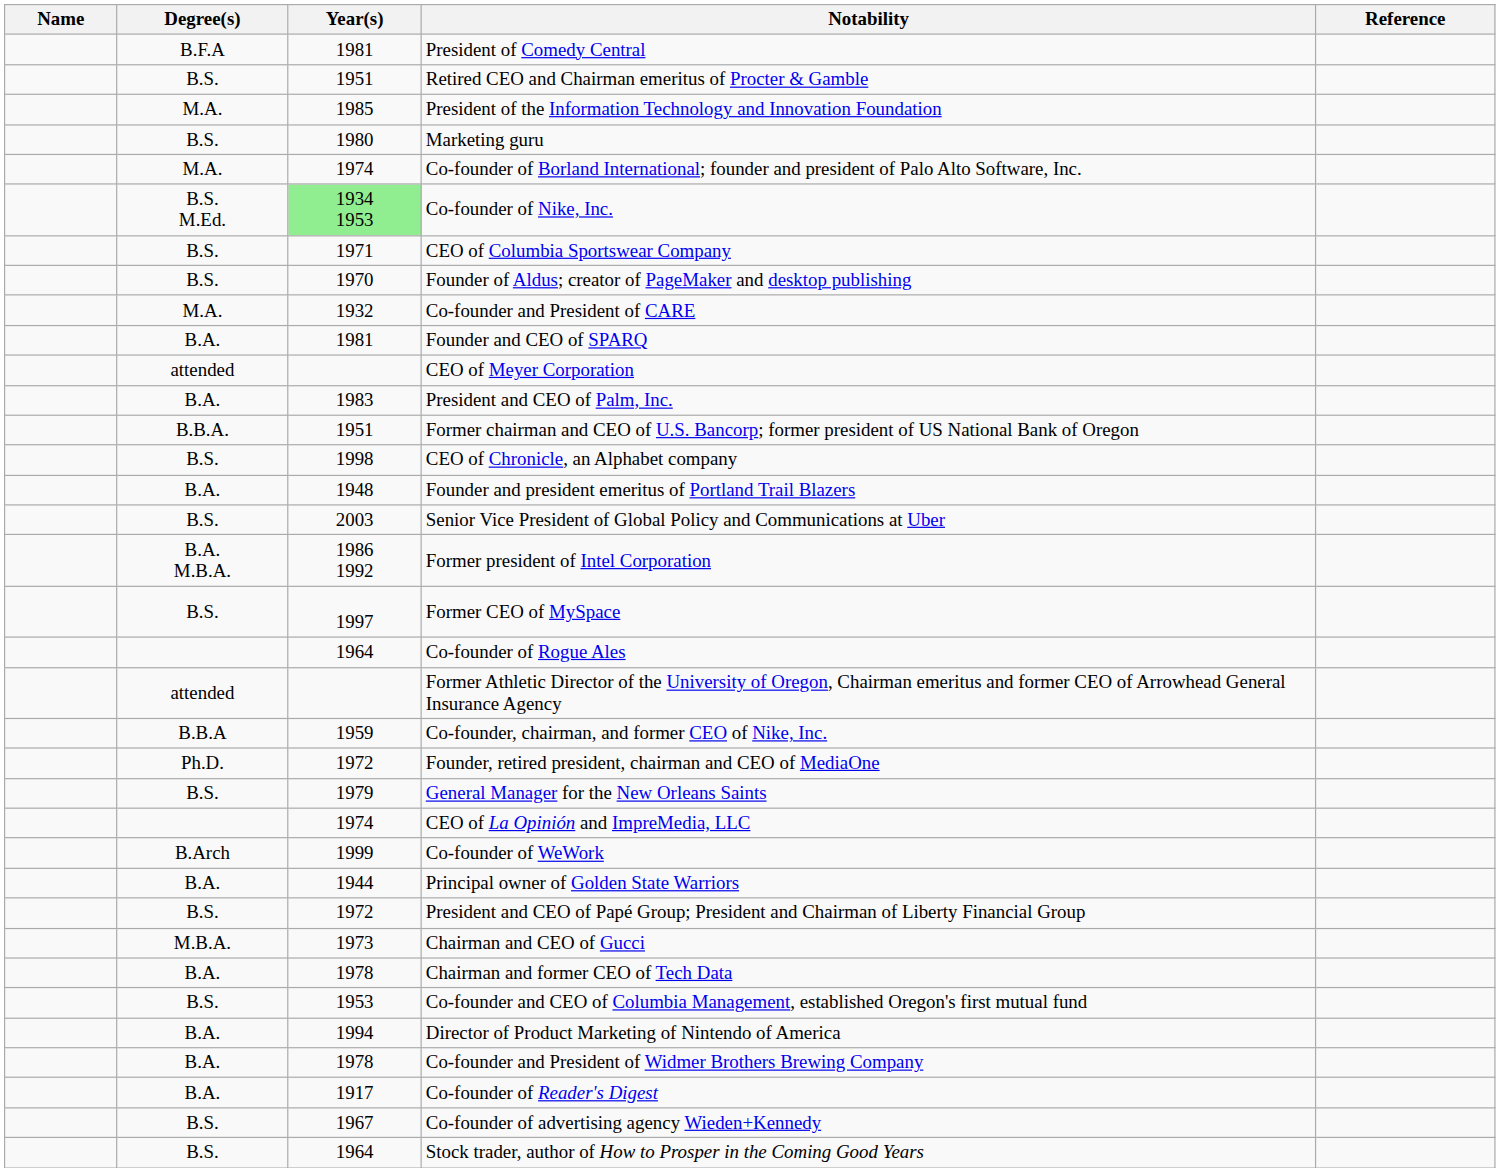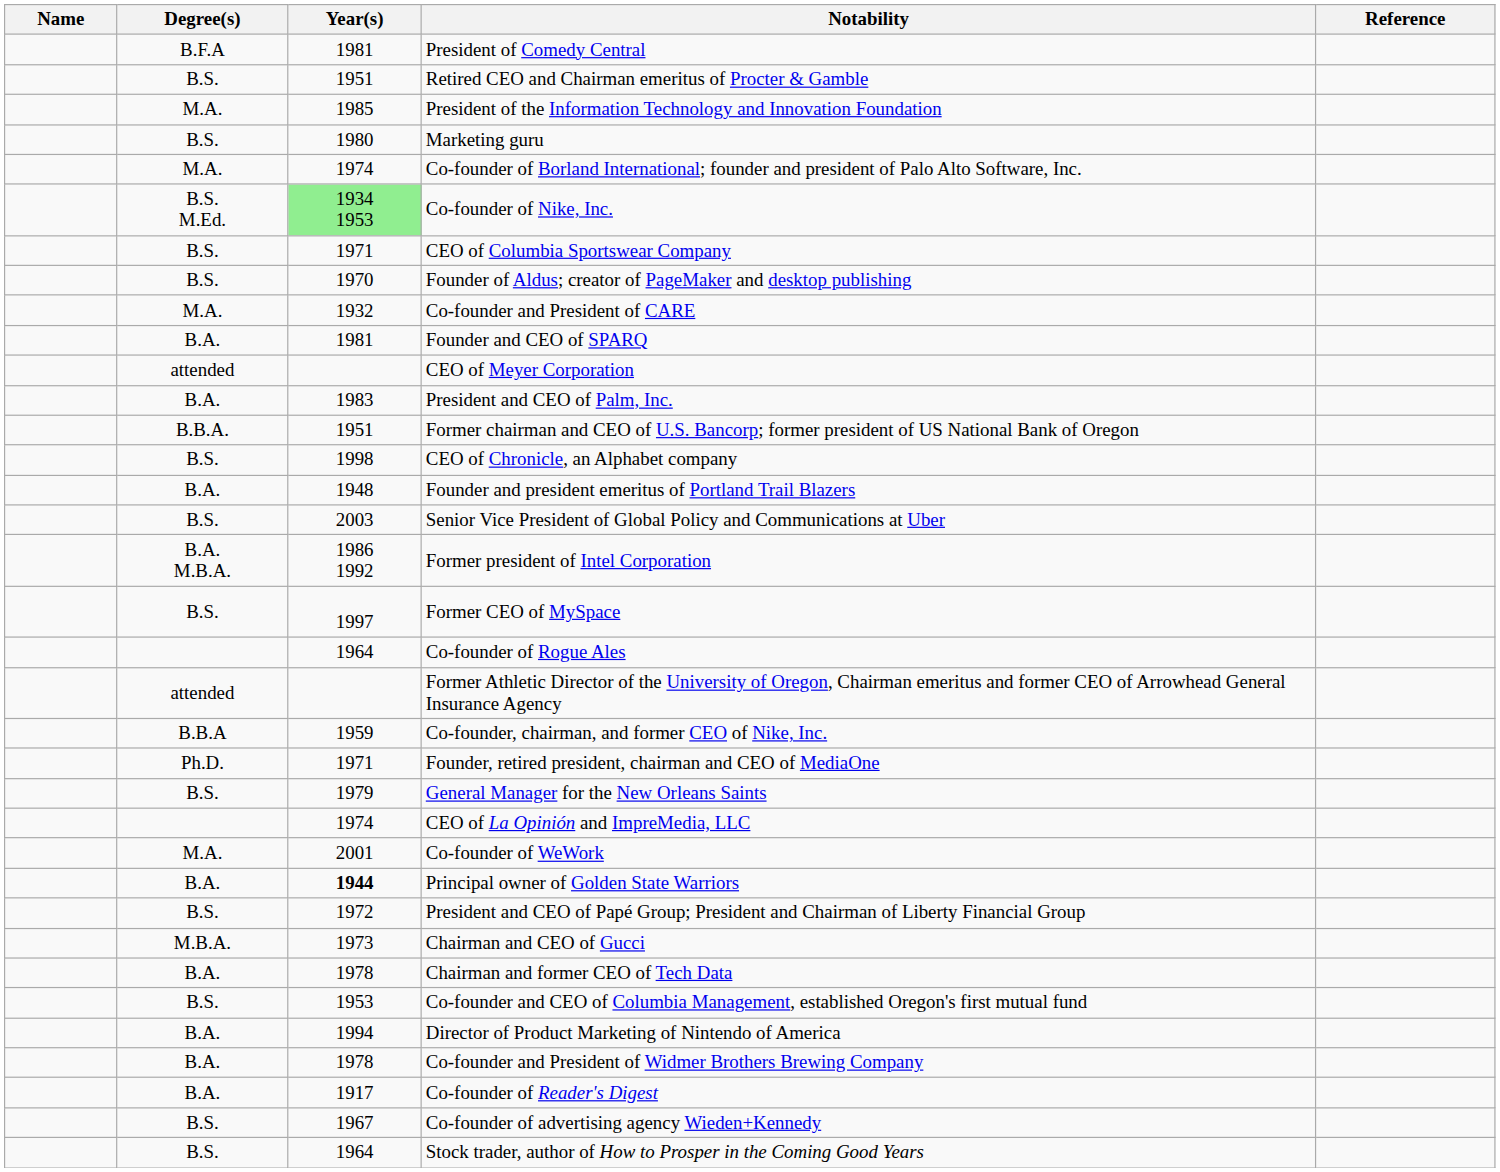 <table class="wikitable sortable" style="width:100%">
 <tr>
 <th width="* ">Name</th>
 <th>Degree(s)</th>
 <th>Year(s)</th>
 <th width="60%" class="unsortable">Notability</th>
 <th width="* " class="unsortable">Reference</th>
 </tr>
 <tr>
 <td></td>
 <td align="center">B.F.A</td>
 <td align="center">1981</td>
 <td>President of <a href='#'>Comedy Central</a></td>
 <td align="center"></td>
 </tr>
 <tr>
 <td></td>
 <td align="center">B.S.</td>
 <td align="center">1951</td>
 <td>Retired CEO and Chairman emeritus of <a href='#'>Procter & Gamble</a></td>
 <td align="center"></td>
 </tr>
 <tr>
 <td></td>
 <td align="center">M.A.</td>
 <td align="center">1985</td>
 <td>President of the <a href='#'>Information Technology and Innovation Foundation</a></td>
 <td align="center"></td>
 </tr>
 <tr>
 <td></td>
 <td align="center">B.S.</td>
 <td align="center">1980</td>
 <td>Marketing guru</td>
 <td align="center"></td>
 </tr>
 <tr>
 <td></td>
 <td align="center">M.A.</td>
 <td align="center">1974</td>
 <td>Co-founder of <a href='#'>Borland International</a>; founder and president of Palo Alto Software, Inc.</td>
 <td align="center"></td>
 </tr>
 <tr>
 <td></td>
 <td align="center">B.S.<br>M.Ed.</td>
 <td align="center" style="background: lightgreen;">1934<br>1953</td>
 <td>Co-founder of <a href='#'>Nike, Inc.</a></td>
 <td align="center"></td>
 </tr>
 <tr>
 <td></td>
 <td align="center">B.S.</td>
 <td align="center">1971</td>
 <td>CEO of <a href='#'>Columbia Sportswear Company</a></td>
 <td align="center"></td>
 </tr>
 <tr>
 <td></td>
 <td align="center">B.S.</td>
 <td align="center">1970</td>
 <td>Founder of <a href='#'>Aldus</a>; creator of <a href='#'>PageMaker</a> and <a href='#'>desktop publishing</a></td>
 <td align="center"></td>
 </tr>
 <tr>
 <td></td>
 <td align="center">M.A.</td>
 <td align="center">1932</td>
 <td>Co-founder and President of <a href='#'>CARE</a></td>
 <td align="center"></td>
 </tr>
 <tr>
 <td></td>
 <td align="center">B.A.</td>
 <td align="center">1981</td>
 <td>Founder and CEO of <a href='#'>SPARQ</a></td>
 <td align="center"></td>
 </tr>
 <tr>
 <td></td>
 <td align="center">attended</td>
 <td align="center"></td>
 <td>CEO of <a href='#'>Meyer Corporation</a></td>
 <td align="center"></td>
 </tr>
 <tr>
 <td></td>
 <td align="center">B.A.</td>
 <td align="center">1983</td>
 <td>President and CEO of <a href='#'>Palm, Inc.</a></td>
 <td align="center"></td>
 </tr>
 <tr>
 <td></td>
 <td align="center">B.B.A.</td>
 <td align="center">1951</td>
 <td>Former chairman and CEO of <a href='#'>U.S. Bancorp</a>; former president of US National Bank of Oregon</td>
 <td align="center"></td>
 </tr>
 <tr>
 <td></td>
 <td align="center">B.S.</td>
 <td align="center">1998</td>
 <td>CEO of <a href='#'>Chronicle</a>, an Alphabet company</td>
 <td align="center"></td>
 </tr>
 <tr>
 <td></td>
 <td align="center">B.A.</td>
 <td align="center">1948</td>
 <td>Founder and president emeritus of <a href='#'>Portland Trail Blazers</a></td>
 <td align="center"></td>
 </tr>
 <tr>
 <td></td>
 <td align="center">B.S.</td>
 <td align="center">2003</td>
 <td>Senior Vice President of Global Policy and Communications at <a href='#'>Uber</a></td>
 <td align="center"></td>
 </tr>
 <tr>
 <td></td>
 <td align="center">B.A.<br>M.B.A.</td>
 <td align="center">1986<br>1992</td>
 <td>Former president of <a href='#'>Intel Corporation</a></td>
 <td align="center"></td>
 </tr>
 <tr>
 <td></td>
 <td align="center">B.S.</td>
 <td align="center"><br>1997</td>
 <td>Former CEO of <a href='#'>MySpace</a></td>
 <td align="center"></td>
 </tr>
 <tr>
 <td></td>
 <td align="center"></td>
 <td align="center">1964</td>
 <td>Co-founder of <a href='#'>Rogue Ales</a></td>
 <td align="center"></td>
 </tr>
 <tr>
 <td></td>
 <td align="center">attended</td>
 <td align="center"></td>
 <td>Former Athletic Director of the <a href='#'>University of Oregon</a>, Chairman emeritus and former CEO of Arrowhead General Insurance Agency</td>
 <td align="center"></td>
 </tr>
 <tr>
 <td></td>
 <td align="center">B.B.A</td>
 <td align="center">1959</td>
 <td>Co-founder, chairman, and former <a href='#'>CEO</a> of <a href='#'>Nike, Inc.</a></td>
 <td align="center"></td>
 </tr>
 <tr>
 <td></td>
 <td align="center">Ph.D.</td>
-<td align="center">1972</td>
+<td align="center">1971</td>
 <td>Founder, retired president, chairman and CEO of <a href='#'>MediaOne</a></td>
 <td align="center"></td>
 </tr>
 <tr>
 <td></td>
 <td align="center">B.S.</td>
 <td align="center">1979</td>
 <td><a href='#'>General Manager</a> for the <a href='#'>New Orleans Saints</a></td>
 <td align="center"></td>
 </tr>
 <tr>
 <td></td>
 <td align="center"></td>
 <td align="center">1974</td>
 <td>CEO of <em><a href='#'>La Opinión</a></em> and <a href='#'>ImpreMedia, LLC</a></td>
 <td align="center"></td>
 </tr>
 <tr>
 <td></td>
-<td align="center">B.Arch</td>
-<td align="center">1999</td>
+<td align="center">M.A.</td>
+<td align="center">2001</td>
 <td>Co-founder of <a href='#'>WeWork</a></td>
 <td align="center"></td>
 </tr>
 <tr>
 <td></td>
 <td align="center">B.A.</td>
-<td align="center">1944</td>
+<td align="center"><strong>1944</strong></td>
 <td>Principal owner of <a href='#'>Golden State Warriors</a></td>
 <td align="center"></td>
 </tr>
 <tr>
 <td></td>
 <td align="center">B.S.</td>
 <td align="center">1972</td>
 <td>President and CEO of Papé Group; President and Chairman of Liberty Financial Group</td>
 <td align="center"></td>
 </tr>
 <tr>
 <td></td>
 <td align="center">M.B.A.</td>
 <td align="center">1973</td>
 <td>Chairman and CEO of <a href='#'>Gucci</a></td>
 <td align="center"></td>
 </tr>
 <tr>
 <td></td>
 <td align="center">B.A.</td>
 <td align="center">1978</td>
 <td>Chairman and former CEO of <a href='#'>Tech Data</a></td>
 <td align="center"></td>
 </tr>
 <tr>
 <td></td>
 <td align="center">B.S.</td>
 <td align="center">1953</td>
 <td>Co-founder and CEO of <a href='#'>Columbia Management</a>, established Oregon's first mutual fund</td>
 <td align="center"></td>
 </tr>
 <tr>
 <td></td>
 <td align="center">B.A.</td>
 <td align="center">1994</td>
 <td>Director of Product Marketing of Nintendo of America</td>
 <td align="center"></td>
 </tr>
 <tr>
 <td></td>
 <td align="center">B.A.</td>
 <td align="center">1978</td>
 <td>Co-founder and President of <a href='#'>Widmer Brothers Brewing Company</a></td>
 <td align="center"></td>
 </tr>
 <tr>
 <td></td>
 <td align="center">B.A.</td>
 <td align="center">1917</td>
 <td>Co-founder of <em><a href='#'>Reader's Digest</a></em></td>
 <td align="center"></td>
 </tr>
 <tr>
 <td></td>
 <td align="center">B.S.</td>
 <td align="center">1967</td>
 <td>Co-founder of advertising agency <a href='#'>Wieden+Kennedy</a></td>
 <td align="center"></td>
 </tr>
 <tr>
 <td></td>
 <td align="center">B.S.</td>
 <td align="center">1964</td>
 <td>Stock trader, author of <em>How to Prosper in the Coming Good Years</em></td>
 <td align="center"></td>
 </tr>
 </table>
